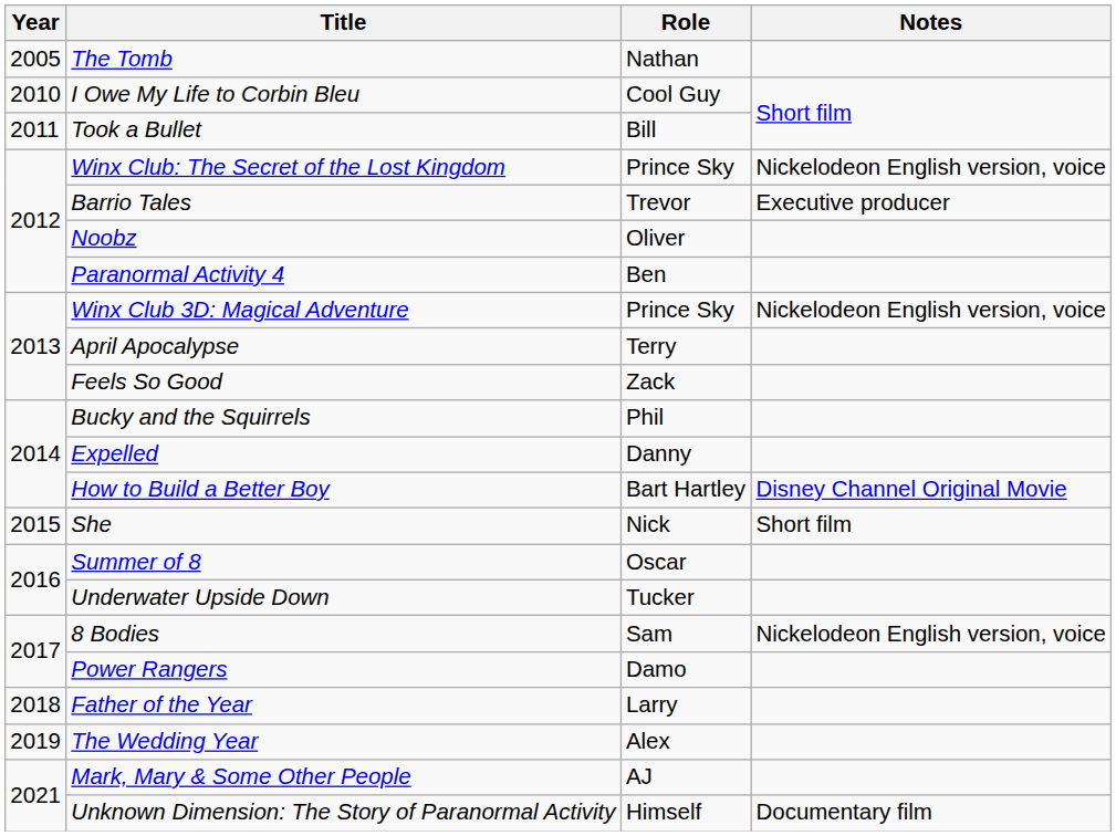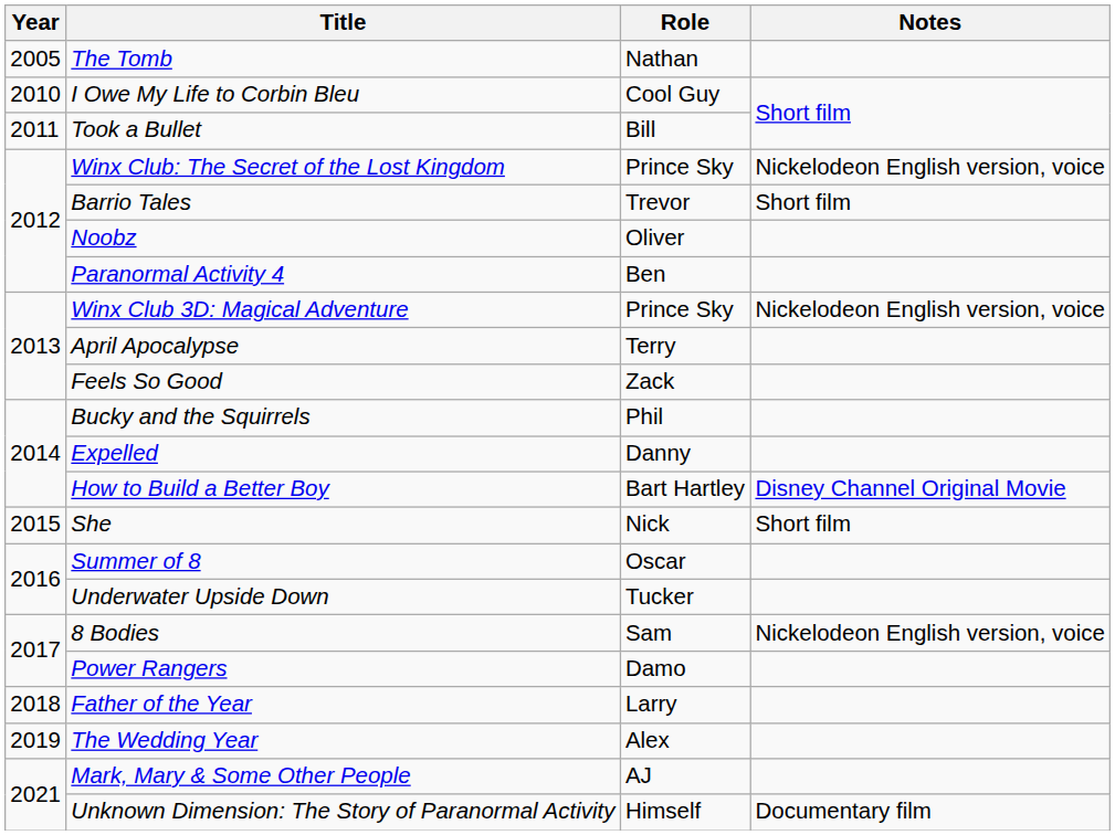 <table class="wikitable sortable">
 <tr>
 <th>Year</th>
 <th>Title</th>
 <th>Role</th>
 <th>Notes</th>
 </tr>
 <tr>
 <td>2005</td>
 <td><em><a href='#'>The Tomb</a></em></td>
 <td>Nathan</td>
 <td></td>
 </tr>
 <tr>
 <td>2010</td>
 <td><em>I Owe My Life to Corbin Bleu</em></td>
 <td>Cool Guy</td>
 <td rowspan=2><a href='#'>Short film</a></td>
 </tr>
 <tr>
 <td>2011</td>
 <td><em>Took a Bullet</em></td>
 <td>Bill</td>
 </tr>
 <tr>
 <td rowspan="4">2012</td>
 <td><em><a href='#'>Winx Club: The Secret of the Lost Kingdom</a></em></td>
 <td>Prince Sky</td>
 <td>Nickelodeon English version, voice</td>
 </tr>
 <tr>
 <td><em>Barrio Tales</em></td>
 <td>Trevor</td>
-<td>Executive producer</td>
+<td>Short film</td>
 </tr>
 <tr>
 <td><em><a href='#'>Noobz</a></em></td>
 <td>Oliver</td>
 <td></td>
 </tr>
 <tr>
 <td><em><a href='#'>Paranormal Activity 4</a></em></td>
 <td>Ben</td>
 <td></td>
 </tr>
 <tr>
 <td rowspan="3">2013</td>
 <td><em><a href='#'>Winx Club 3D: Magical Adventure</a></em></td>
 <td>Prince Sky</td>
 <td>Nickelodeon English version, voice</td>
 </tr>
 <tr>
 <td><em>April Apocalypse</em></td>
 <td>Terry</td>
 <td></td>
 </tr>
 <tr>
 <td><em>Feels So Good</em></td>
 <td>Zack</td>
 <td></td>
 </tr>
 <tr>
 <td rowspan="3">2014</td>
 <td><em>Bucky and the Squirrels</em></td>
 <td>Phil</td>
 <td></td>
 </tr>
 <tr>
 <td><em><a href='#'>Expelled</a></em></td>
 <td>Danny</td>
 <td></td>
 </tr>
 <tr>
 <td><em><a href='#'>How to Build a Better Boy</a></em></td>
 <td>Bart Hartley</td>
 <td><a href='#'>Disney Channel Original Movie</a></td>
 </tr>
 <tr>
 <td>2015</td>
 <td><em>She</em></td>
 <td>Nick</td>
 <td>Short film</td>
 </tr>
 <tr>
 <td rowspan="2">2016</td>
 <td><em><a href='#'>Summer of 8</a></em></td>
 <td>Oscar</td>
 <td></td>
 </tr>
 <tr>
 <td><em>Underwater Upside Down</em></td>
 <td>Tucker</td>
 <td></td>
 </tr>
 <tr>
 <td rowspan="2">2017</td>
 <td><em>8 Bodies</em></td>
 <td>Sam</td>
 <td>Nickelodeon English version, voice</td>
 </tr>
 <tr>
 <td><em><a href='#'>Power Rangers</a></em></td>
 <td>Damo</td>
 <td></td>
 </tr>
 <tr>
 <td>2018</td>
 <td><em><a href='#'>Father of the Year</a></em></td>
 <td>Larry</td>
 <td></td>
 </tr>
 <tr>
 <td>2019</td>
 <td><em><a href='#'>The Wedding Year</a></em></td>
 <td>Alex</td>
 <td></td>
 </tr>
 <tr>
 <td rowspan="2">2021</td>
 <td><em><a href='#'>Mark, Mary & Some Other People</a></em></td>
 <td>AJ</td>
 <td></td>
 </tr>
 <tr>
 <td><em>Unknown Dimension: The Story of Paranormal Activity</em></td>
 <td>Himself</td>
 <td>Documentary film</td>
 </tr>
 </table>
